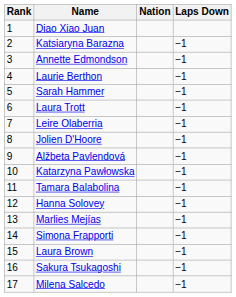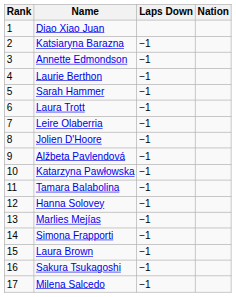 <table class="wikitable sortable" style="text-align:left">
 <tr>
 <th>Rank</th>
 <th>Name</th>
+<th>Laps Down</th>
 <th>Nation</th>
-<th>Laps Down</th>
 </tr>
 <tr>
 <td>1</td>
 <td><a href='#'>Diao Xiao Juan</a></td>
 <td></td>
 <td></td>
 </tr>
 <tr>
 <td>2</td>
 <td><a href='#'>Katsiaryna Barazna</a></td>
+<td>−1</td>
 <td></td>
-<td>−1</td>
 </tr>
 <tr>
 <td>3</td>
 <td><a href='#'>Annette Edmondson</a></td>
+<td>−1</td>
 <td></td>
-<td>−1</td>
 </tr>
 <tr>
 <td>4</td>
 <td><a href='#'>Laurie Berthon</a></td>
+<td>−1</td>
 <td></td>
-<td>−1</td>
 </tr>
 <tr>
 <td>5</td>
 <td><a href='#'>Sarah Hammer</a></td>
+<td>−1</td>
 <td></td>
-<td>−1</td>
 </tr>
 <tr>
 <td>6</td>
 <td><a href='#'>Laura Trott</a></td>
+<td>−1</td>
 <td></td>
-<td>−1</td>
 </tr>
 <tr>
 <td>7</td>
 <td><a href='#'>Leire Olaberria</a></td>
+<td>−1</td>
 <td></td>
-<td>−1</td>
 </tr>
 <tr>
 <td>8</td>
 <td><a href='#'>Jolien D'Hoore</a></td>
+<td>−1</td>
 <td></td>
-<td>−1</td>
 </tr>
 <tr>
 <td>9</td>
 <td><a href='#'>Alžbeta Pavlendová</a></td>
+<td>−1</td>
 <td></td>
-<td>−1</td>
 </tr>
 <tr>
 <td>10</td>
 <td><a href='#'>Katarzyna Pawłowska</a></td>
+<td>−1</td>
 <td></td>
-<td>−1</td>
 </tr>
 <tr>
 <td>11</td>
 <td><a href='#'>Tamara Balabolina</a></td>
+<td>−1</td>
 <td></td>
-<td>−1</td>
 </tr>
 <tr>
 <td>12</td>
 <td><a href='#'>Hanna Solovey</a></td>
+<td>−1</td>
 <td></td>
-<td>−1</td>
 </tr>
 <tr>
 <td>13</td>
 <td><a href='#'>Marlies Mejías</a></td>
+<td>−1</td>
 <td></td>
-<td>−1</td>
 </tr>
 <tr>
 <td>14</td>
 <td><a href='#'>Simona Frapporti</a></td>
+<td>−1</td>
 <td></td>
-<td>−1</td>
 </tr>
 <tr>
 <td>15</td>
 <td><a href='#'>Laura Brown</a></td>
+<td>−1</td>
 <td></td>
-<td>−1</td>
 </tr>
 <tr>
 <td>16</td>
 <td><a href='#'>Sakura Tsukagoshi</a></td>
+<td>−1</td>
 <td></td>
-<td>−1</td>
 </tr>
 <tr>
 <td>17</td>
 <td><a href='#'>Milena Salcedo</a></td>
+<td>−1</td>
 <td></td>
-<td>−1</td>
 </tr>
 </table>
